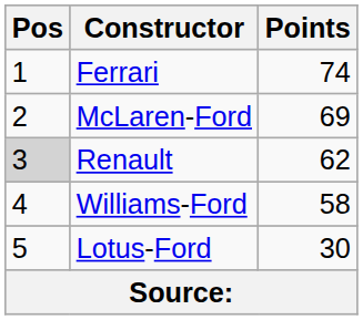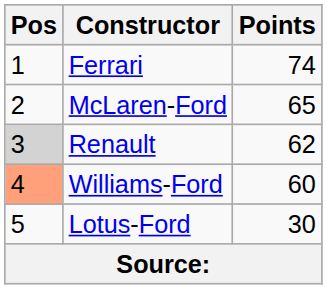 <table class="wikitable" style="font-size: 95%;">
 <tr>
 <th>Pos</th>
 <th>Constructor</th>
 <th>Points</th>
 </tr>
 <tr>
 <td>1</td>
 <td> <a href='#'>Ferrari</a></td>
 <td align="right">74</td>
 </tr>
 <tr>
 <td>2</td>
 <td> <a href='#'>McLaren</a>-<a href='#'>Ford</a></td>
-<td align="right">69</td>
+<td align="right">65</td>
 </tr>
 <tr>
 <td style="background: lightgrey;">3</td>
 <td> <a href='#'>Renault</a></td>
 <td align="right">62</td>
 </tr>
 <tr>
-<td>4</td>
+<td style="background: lightsalmon;">4</td>
 <td> <a href='#'>Williams</a>-<a href='#'>Ford</a></td>
-<td align="right">58</td>
+<td align="right">60</td>
 </tr>
 <tr>
 <td>5</td>
 <td> <a href='#'>Lotus</a>-<a href='#'>Ford</a></td>
 <td align="right">30</td>
 </tr>
 <tr>
 <th colspan=4>Source:</th>
 </tr>
 </table>
